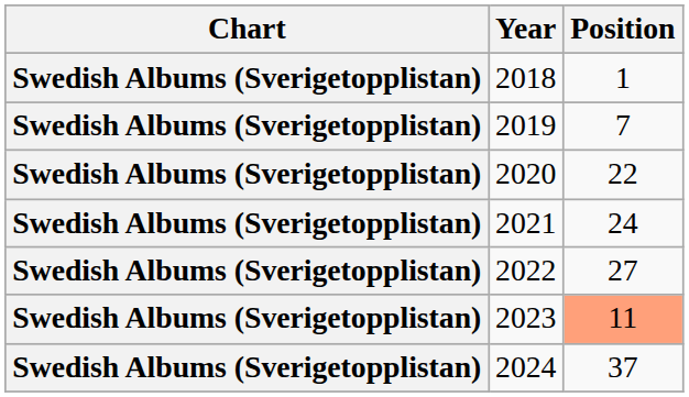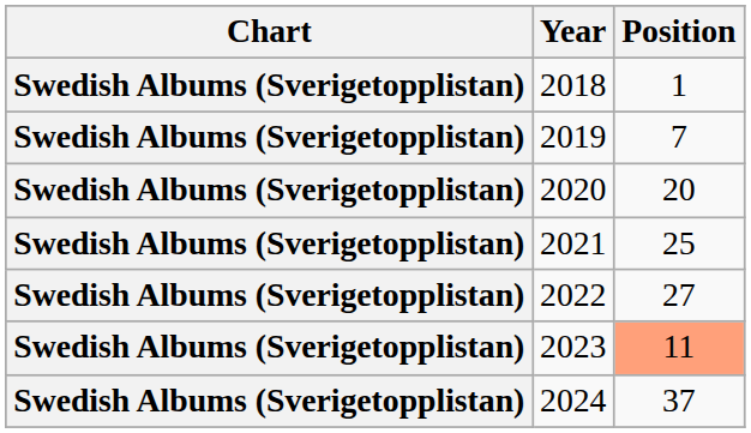 <table class="wikitable plainrowheaders" style="text-align:center">
 <tr>
 <th scope="col">Chart</th>
 <th scope="col">Year</th>
 <th scope="col">Position</th>
 </tr>
 <tr>
 <th scope="row">Swedish Albums (Sverigetopplistan)</th>
 <td>2018</td>
 <td>1</td>
 </tr>
 <tr>
 <th scope="row">Swedish Albums (Sverigetopplistan)</th>
 <td>2019</td>
 <td>7</td>
 </tr>
 <tr>
 <th scope="row">Swedish Albums (Sverigetopplistan)</th>
 <td>2020</td>
-<td>22</td>
+<td>20</td>
 </tr>
 <tr>
 <th scope="row">Swedish Albums (Sverigetopplistan)</th>
 <td>2021</td>
-<td>24</td>
+<td>25</td>
 </tr>
 <tr>
 <th scope="row">Swedish Albums (Sverigetopplistan)</th>
 <td>2022</td>
 <td>27</td>
 </tr>
 <tr>
 <th scope="row">Swedish Albums (Sverigetopplistan)</th>
 <td>2023</td>
 <td style="background: lightsalmon;">11</td>
 </tr>
 <tr>
 <th scope="row">Swedish Albums (Sverigetopplistan)</th>
 <td>2024</td>
 <td>37</td>
 </tr>
 </table>
